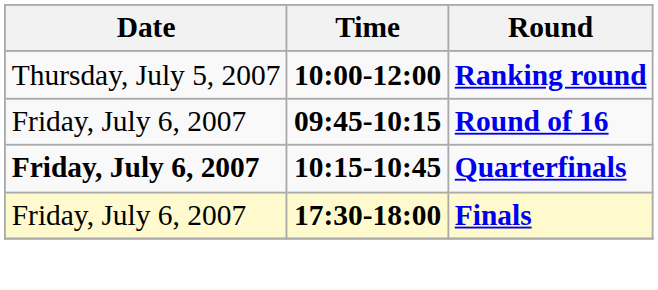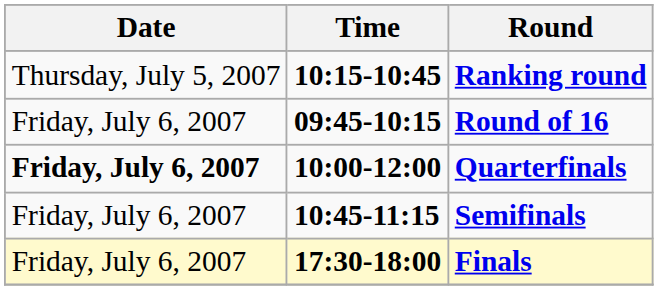 <table class="wikitable">
 <tr>
 <th>Date</th>
 <th>Time</th>
 <th>Round</th>
 </tr>
 <tr>
 <td>Thursday, July 5, 2007</td>
-<td><strong>10:00-12:00</strong></td>
+<td><strong>10:15-10:45</strong></td>
 <td><strong><a href='#'>Ranking round</a></strong></td>
 </tr>
 <tr>
 <td>Friday, July 6, 2007</td>
 <td><strong>09:45-10:15</strong></td>
 <td><strong> <a href='#'>Round of 16</a></strong></td>
 </tr>
 <tr>
 <td><strong>Friday, July 6, 2007</strong></td>
-<td><strong>10:15-10:45</strong></td>
+<td><strong>10:00-12:00</strong></td>
 <td><strong>  <a href='#'>Quarterfinals</a></strong></td>
+</tr>
+<tr>
+<td>Friday, July 6, 2007</td>
+<td><strong>10:45-11:15</strong></td>
+<td><strong>  <a href='#'>Semifinals</a></strong></td>
 </tr>
 <tr>
 <td style=background:lemonchiffon>Friday, July 6, 2007</td>
 <td style=background:lemonchiffon><strong>17:30-18:00</strong></td>
 <td style=background:lemonchiffon><strong>  <a href='#'>Finals</a></strong></td>
 </tr>
 <tr>
 </tr>
 </table>
